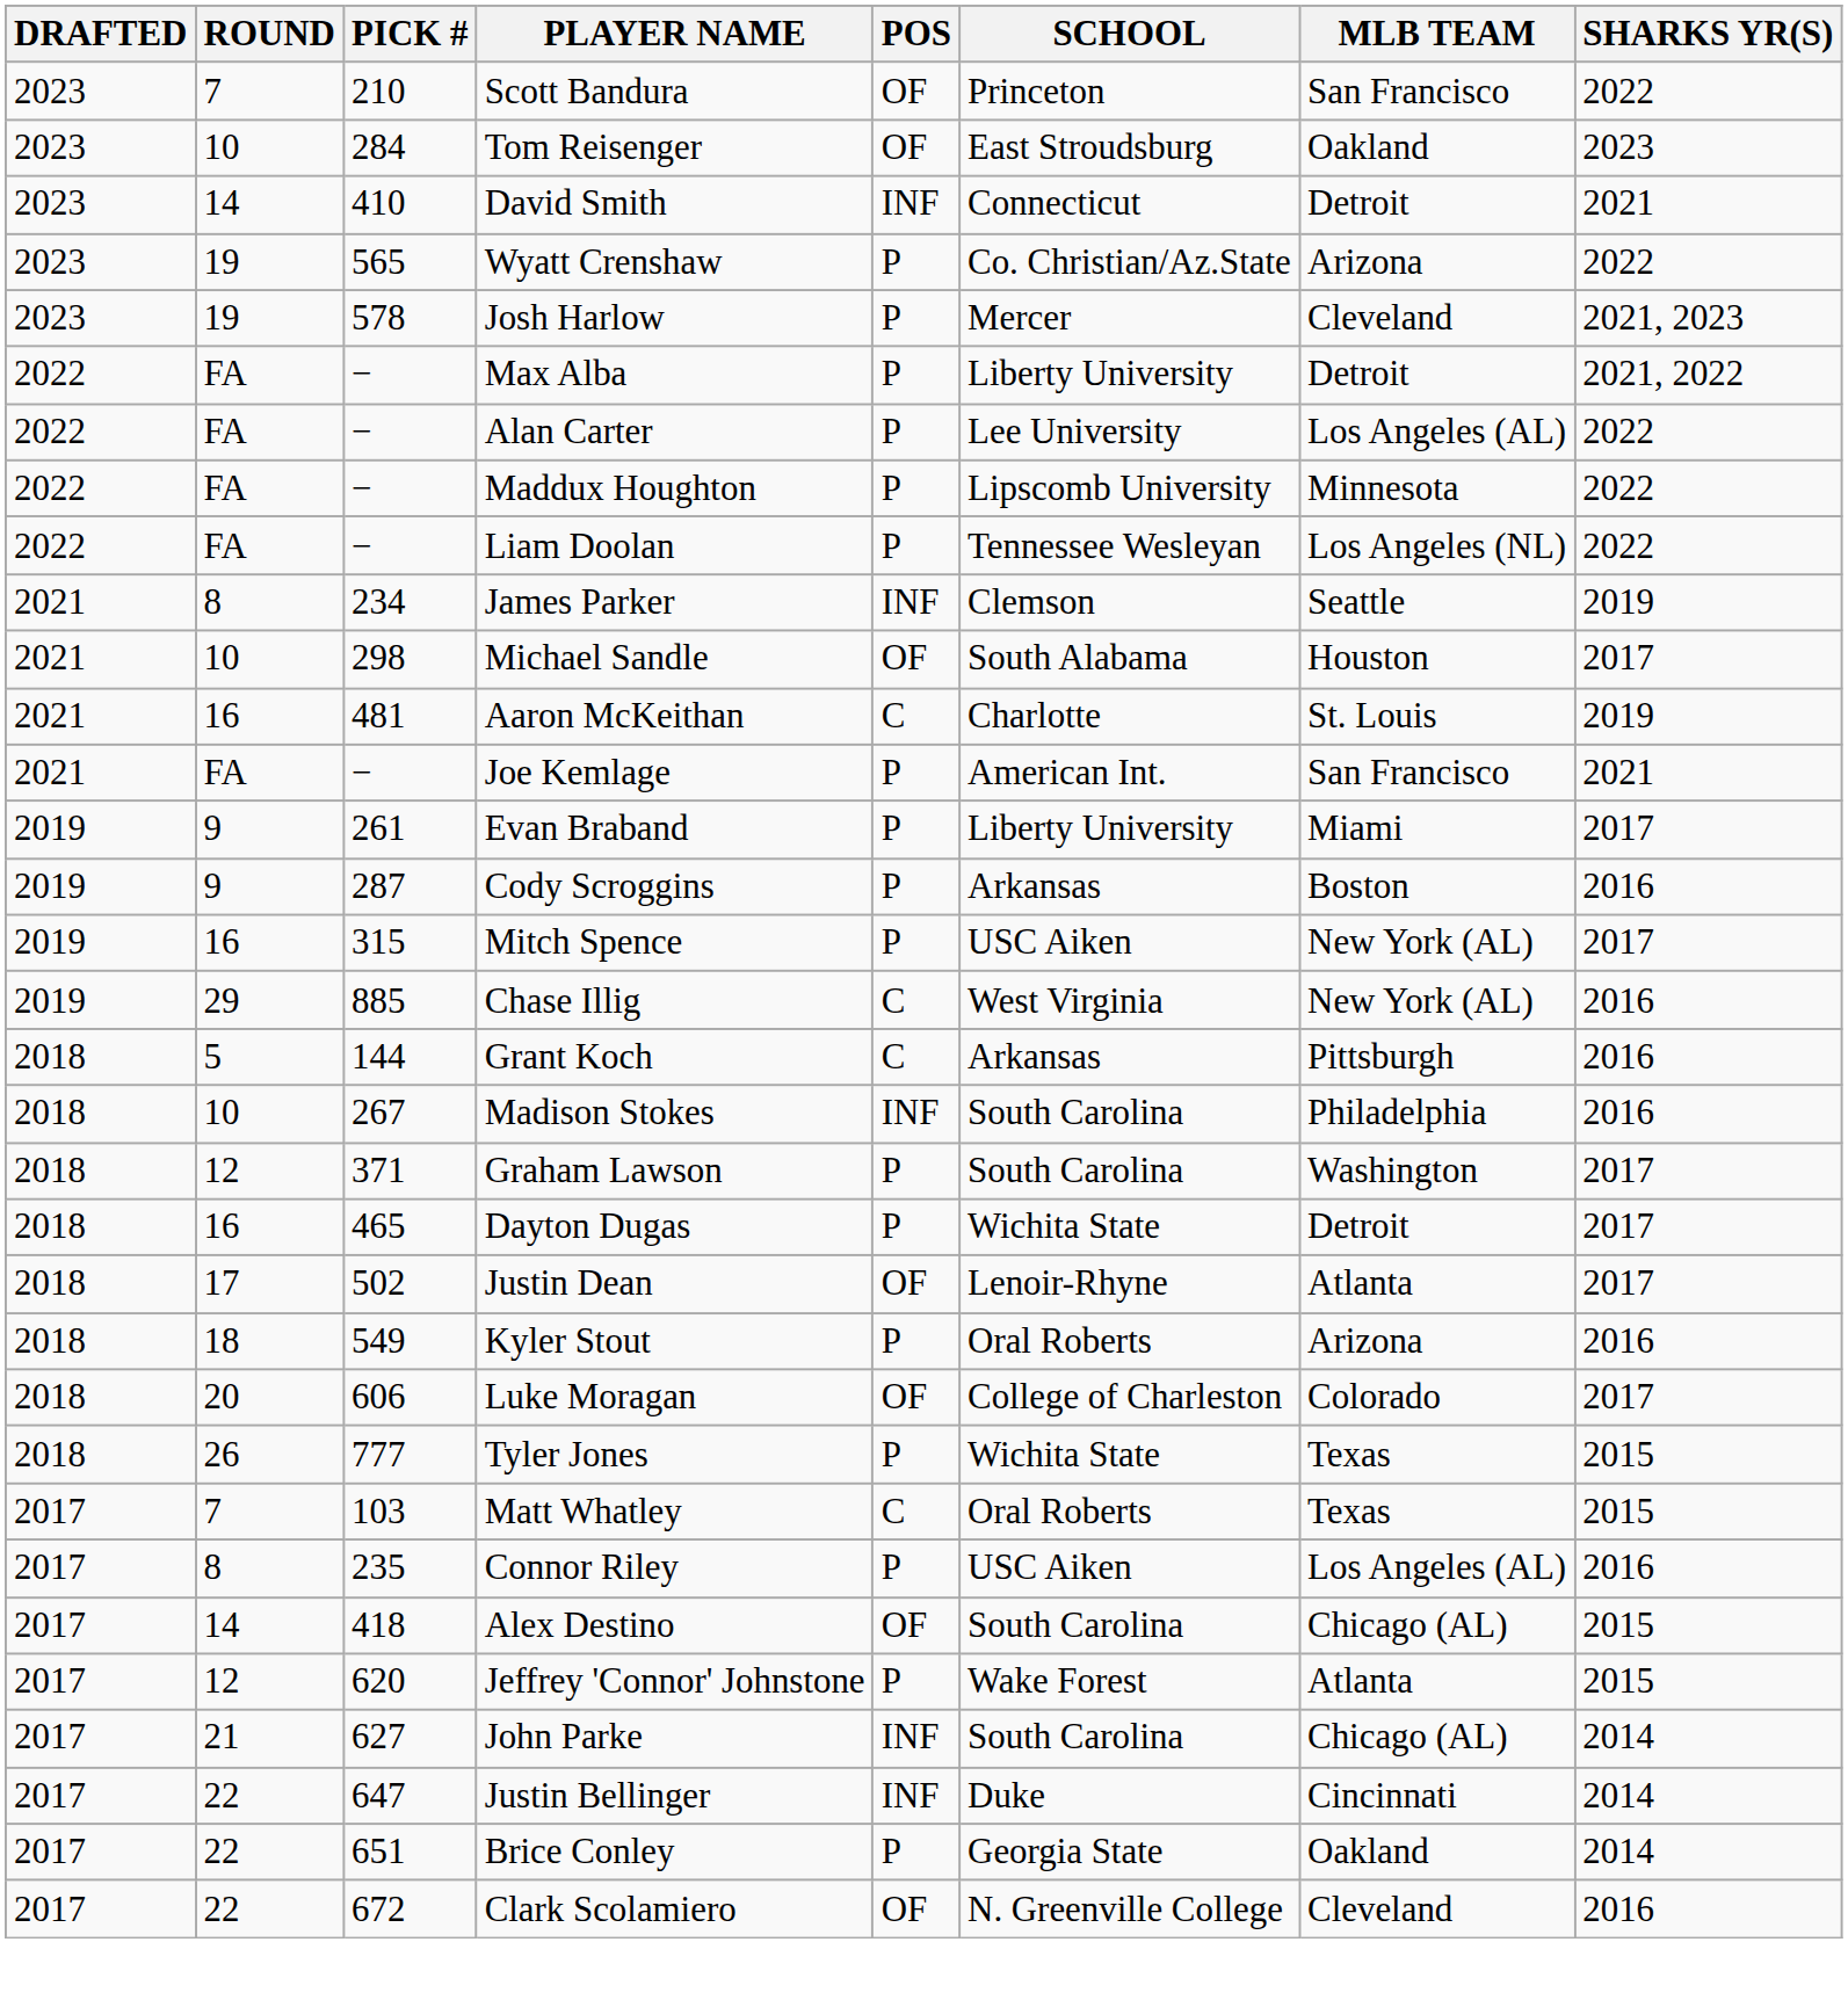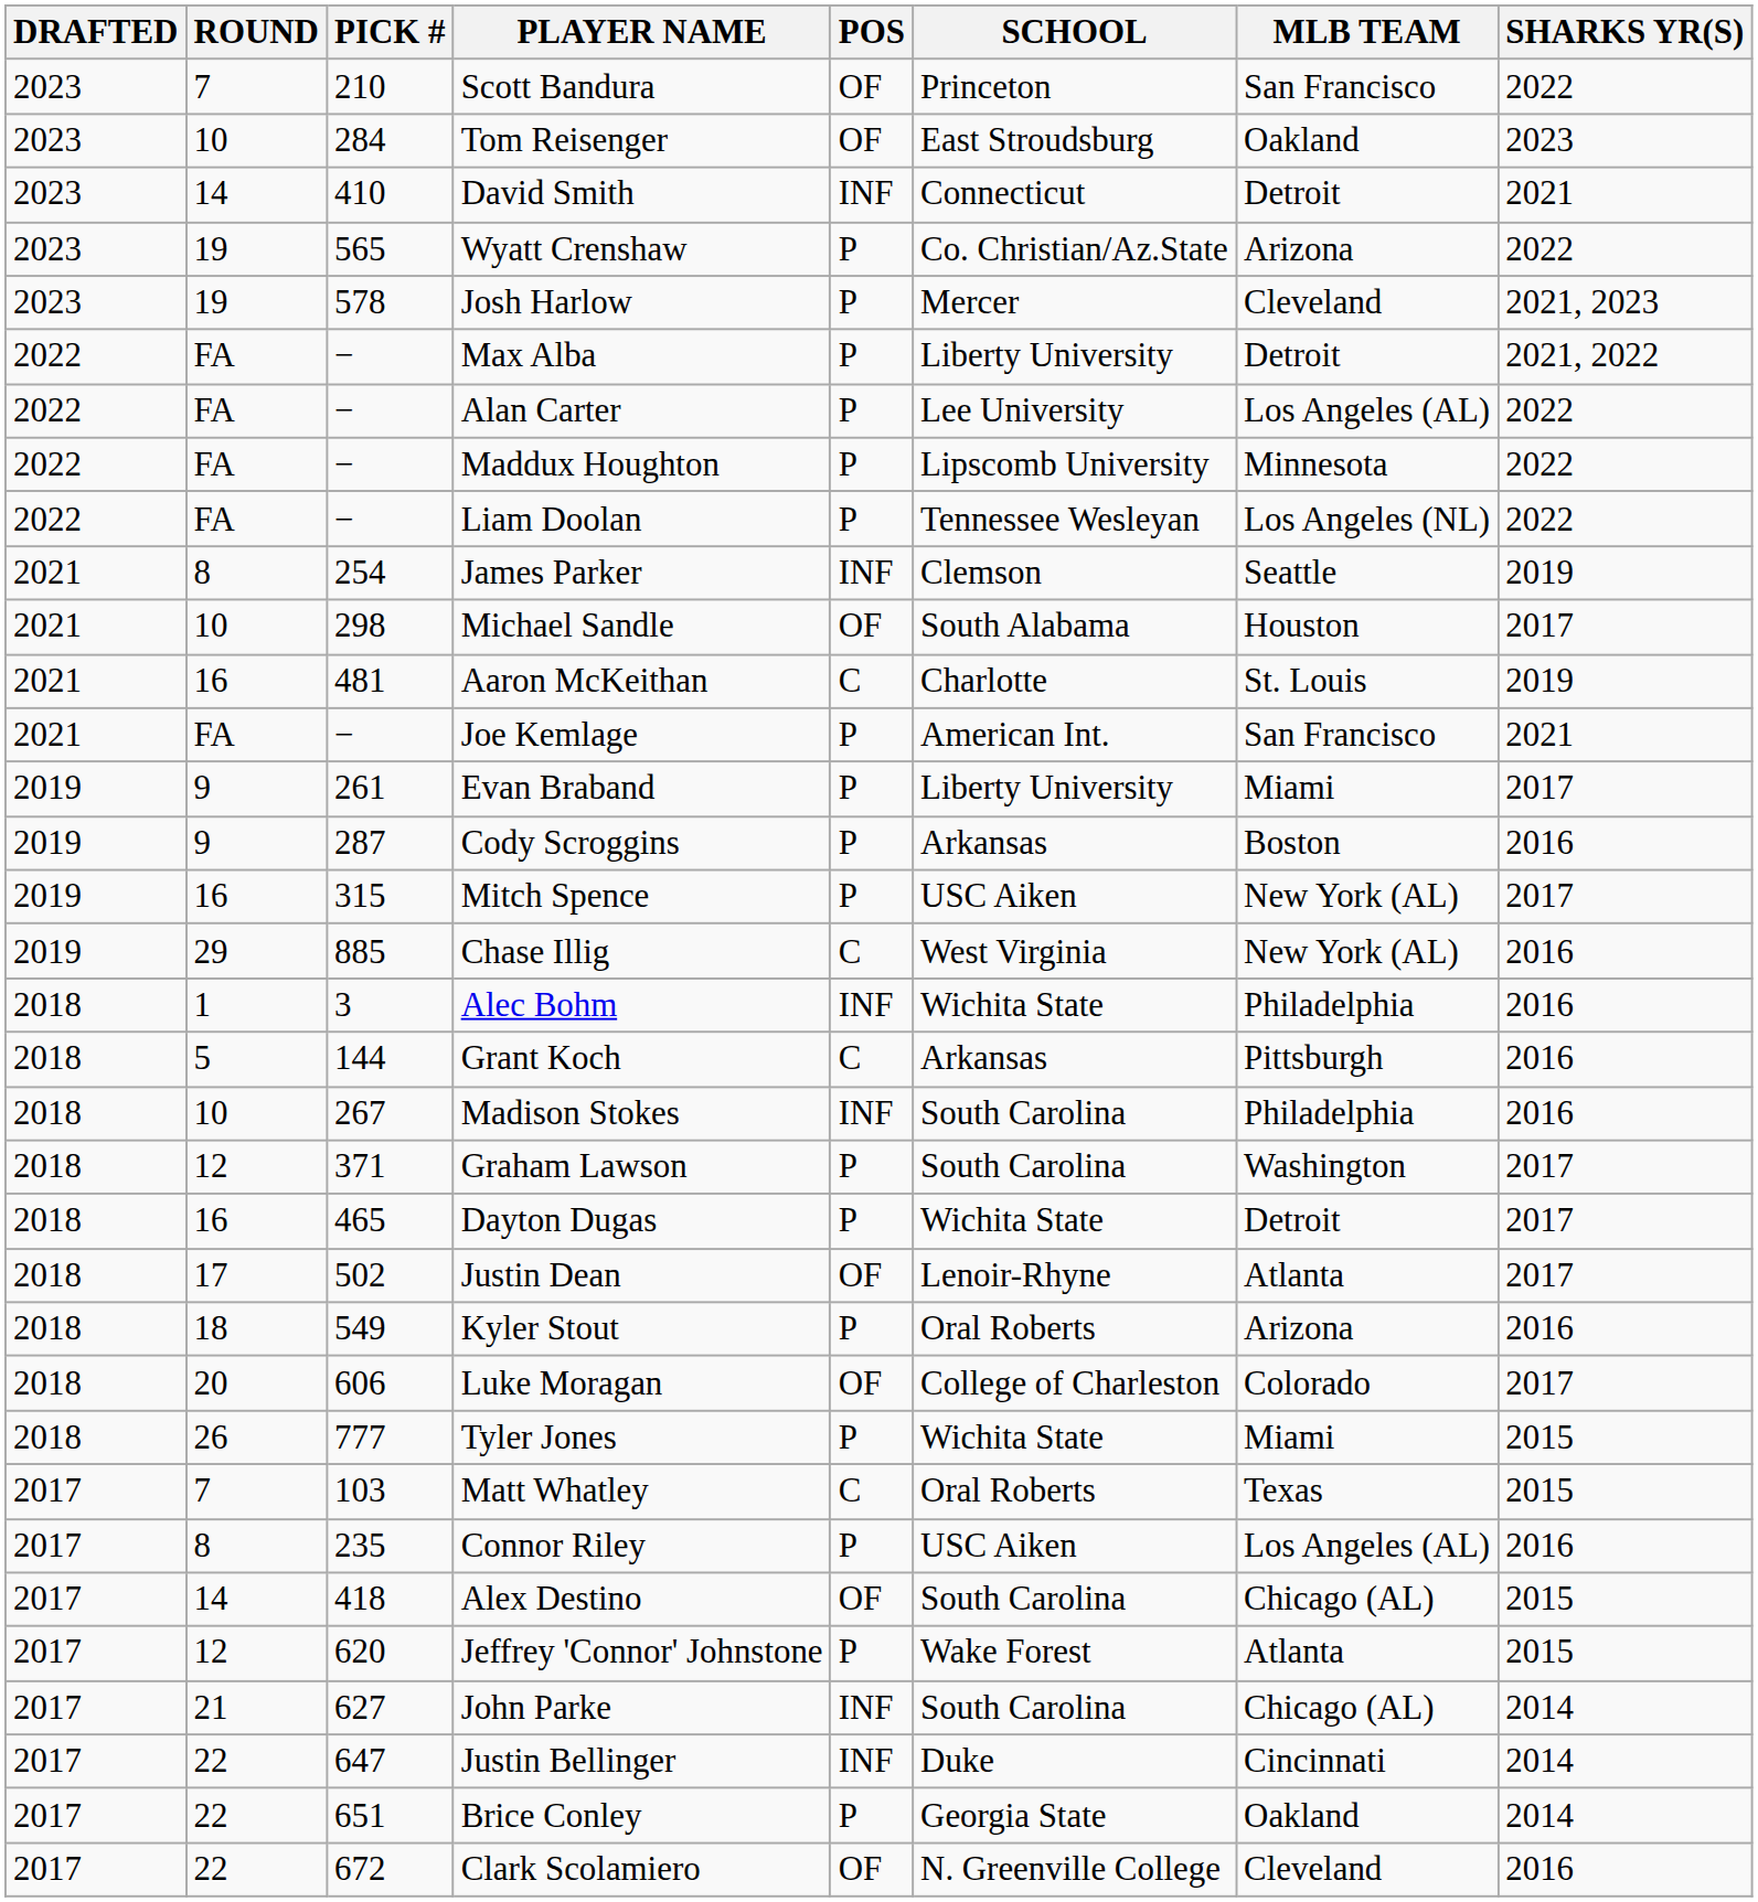 <table class="wikitable sortable">
 <tr>
 <th>DRAFTED</th>
 <th>ROUND</th>
 <th>PICK #</th>
 <th>PLAYER NAME</th>
 <th>POS</th>
 <th>SCHOOL</th>
 <th>MLB TEAM</th>
 <th>SHARKS YR(S)</th>
 </tr>
 <tr>
 <td>2023</td>
 <td>7</td>
 <td>210</td>
 <td>Scott Bandura</td>
 <td>OF</td>
 <td>Princeton</td>
 <td>San Francisco</td>
 <td>2022</td>
 </tr>
 <tr>
 <td>2023</td>
 <td>10</td>
 <td>284</td>
 <td>Tom Reisenger</td>
 <td>OF</td>
 <td>East Stroudsburg</td>
 <td>Oakland</td>
 <td>2023</td>
 </tr>
 <tr>
 <td>2023</td>
 <td>14</td>
 <td>410</td>
 <td>David Smith</td>
 <td>INF</td>
 <td>Connecticut</td>
 <td>Detroit</td>
 <td>2021</td>
 </tr>
 <tr>
 <td>2023</td>
 <td>19</td>
 <td>565</td>
 <td>Wyatt Crenshaw</td>
 <td>P</td>
 <td>Co. Christian/Az.State</td>
 <td>Arizona</td>
 <td>2022</td>
 </tr>
 <tr>
 <td>2023</td>
 <td>19</td>
 <td>578</td>
 <td>Josh Harlow</td>
 <td>P</td>
 <td>Mercer</td>
 <td>Cleveland</td>
 <td>2021, 2023</td>
 </tr>
 <tr>
 <td>2022</td>
 <td>FA</td>
 <td>−</td>
 <td>Max Alba</td>
 <td>P</td>
 <td>Liberty University</td>
 <td>Detroit</td>
 <td>2021, 2022</td>
 </tr>
 <tr>
 <td>2022</td>
 <td>FA</td>
 <td>−</td>
 <td>Alan Carter</td>
 <td>P</td>
 <td>Lee University</td>
 <td>Los Angeles (AL)</td>
 <td>2022</td>
 </tr>
 <tr>
 <td>2022</td>
 <td>FA</td>
 <td>−</td>
 <td>Maddux Houghton</td>
 <td>P</td>
 <td>Lipscomb University</td>
 <td>Minnesota</td>
 <td>2022</td>
 </tr>
 <tr>
 <td>2022</td>
 <td>FA</td>
 <td>−</td>
 <td>Liam Doolan</td>
 <td>P</td>
 <td>Tennessee Wesleyan</td>
 <td>Los Angeles (NL)</td>
 <td>2022</td>
 </tr>
 <tr>
 <td>2021</td>
 <td>8</td>
-<td>234</td>
+<td>254</td>
 <td>James Parker</td>
 <td>INF</td>
 <td>Clemson</td>
 <td>Seattle</td>
 <td>2019</td>
 </tr>
 <tr>
 <td>2021</td>
 <td>10</td>
 <td>298</td>
 <td>Michael Sandle</td>
 <td>OF</td>
 <td>South Alabama</td>
 <td>Houston</td>
 <td>2017</td>
 </tr>
 <tr>
 <td>2021</td>
 <td>16</td>
 <td>481</td>
 <td>Aaron McKeithan</td>
 <td>C</td>
 <td>Charlotte</td>
 <td>St. Louis</td>
 <td>2019</td>
 </tr>
 <tr>
 <td>2021</td>
 <td>FA</td>
 <td>−</td>
 <td>Joe Kemlage</td>
 <td>P</td>
 <td>American Int.</td>
 <td>San Francisco</td>
 <td>2021</td>
 </tr>
 <tr>
 <td>2019</td>
 <td>9</td>
 <td>261</td>
 <td>Evan Braband</td>
 <td>P</td>
 <td>Liberty University</td>
 <td>Miami</td>
 <td>2017</td>
 </tr>
 <tr>
 <td>2019</td>
 <td>9</td>
 <td>287</td>
 <td>Cody Scroggins</td>
 <td>P</td>
 <td>Arkansas</td>
 <td>Boston</td>
 <td>2016</td>
 </tr>
 <tr>
 <td>2019</td>
 <td>16</td>
 <td>315</td>
 <td>Mitch Spence</td>
 <td>P</td>
 <td>USC Aiken</td>
 <td>New York (AL)</td>
 <td>2017</td>
 </tr>
 <tr>
 <td>2019</td>
 <td>29</td>
 <td>885</td>
 <td>Chase Illig</td>
 <td>C</td>
 <td>West Virginia</td>
 <td>New York (AL)</td>
+<td>2016</td>
+</tr>
+<tr>
+<td>2018</td>
+<td>1</td>
+<td>3</td>
+<td><a href='#'>Alec Bohm</a></td>
+<td>INF</td>
+<td>Wichita State</td>
+<td>Philadelphia</td>
 <td>2016</td>
 </tr>
 <tr>
 <td>2018</td>
 <td>5</td>
 <td>144</td>
 <td>Grant Koch</td>
 <td>C</td>
 <td>Arkansas</td>
 <td>Pittsburgh</td>
 <td>2016</td>
 </tr>
 <tr>
 <td>2018</td>
 <td>10</td>
 <td>267</td>
 <td>Madison Stokes</td>
 <td>INF</td>
 <td>South Carolina</td>
 <td>Philadelphia</td>
 <td>2016</td>
 </tr>
 <tr>
 <td>2018</td>
 <td>12</td>
 <td>371</td>
 <td>Graham Lawson</td>
 <td>P</td>
 <td>South Carolina</td>
 <td>Washington</td>
 <td>2017</td>
 </tr>
 <tr>
 <td>2018</td>
 <td>16</td>
 <td>465</td>
 <td>Dayton Dugas</td>
 <td>P</td>
 <td>Wichita State</td>
 <td>Detroit</td>
 <td>2017</td>
 </tr>
 <tr>
 <td>2018</td>
 <td>17</td>
 <td>502</td>
 <td>Justin Dean</td>
 <td>OF</td>
 <td>Lenoir-Rhyne</td>
 <td>Atlanta</td>
 <td>2017</td>
 </tr>
 <tr>
 <td>2018</td>
 <td>18</td>
 <td>549</td>
 <td>Kyler Stout</td>
 <td>P</td>
 <td>Oral Roberts</td>
 <td>Arizona</td>
 <td>2016</td>
 </tr>
 <tr>
 <td>2018</td>
 <td>20</td>
 <td>606</td>
 <td>Luke Moragan</td>
 <td>OF</td>
 <td>College of Charleston</td>
 <td>Colorado</td>
 <td>2017</td>
 </tr>
 <tr>
 <td>2018</td>
 <td>26</td>
 <td>777</td>
 <td>Tyler Jones</td>
 <td>P</td>
 <td>Wichita State</td>
-<td>Texas</td>
+<td>Miami</td>
 <td>2015</td>
 </tr>
 <tr>
 <td>2017</td>
 <td>7</td>
 <td>103</td>
 <td>Matt Whatley</td>
 <td>C</td>
 <td>Oral Roberts</td>
 <td>Texas</td>
 <td>2015</td>
 </tr>
 <tr>
 <td>2017</td>
 <td>8</td>
 <td>235</td>
 <td>Connor Riley</td>
 <td>P</td>
 <td>USC Aiken</td>
 <td>Los Angeles (AL)</td>
 <td>2016</td>
 </tr>
 <tr>
 <td>2017</td>
 <td>14</td>
 <td>418</td>
 <td>Alex Destino</td>
 <td>OF</td>
 <td>South Carolina</td>
 <td>Chicago (AL)</td>
 <td>2015</td>
 </tr>
 <tr>
 <td>2017</td>
 <td>12</td>
 <td>620</td>
 <td>Jeffrey 'Connor' Johnstone</td>
 <td>P</td>
 <td>Wake Forest</td>
 <td>Atlanta</td>
 <td>2015</td>
 </tr>
 <tr>
 <td>2017</td>
 <td>21</td>
 <td>627</td>
 <td>John Parke</td>
 <td>INF</td>
 <td>South Carolina</td>
 <td>Chicago (AL)</td>
 <td>2014</td>
 </tr>
 <tr>
 <td>2017</td>
 <td>22</td>
 <td>647</td>
 <td>Justin Bellinger</td>
 <td>INF</td>
 <td>Duke</td>
 <td>Cincinnati</td>
 <td>2014</td>
 </tr>
 <tr>
 <td>2017</td>
 <td>22</td>
 <td>651</td>
 <td>Brice Conley</td>
 <td>P</td>
 <td>Georgia State</td>
 <td>Oakland</td>
 <td>2014</td>
 </tr>
 <tr>
 <td>2017</td>
 <td>22</td>
 <td>672</td>
 <td>Clark Scolamiero</td>
 <td>OF</td>
 <td>N. Greenville College</td>
 <td>Cleveland</td>
 <td>2016</td>
 </tr>
 </table>
